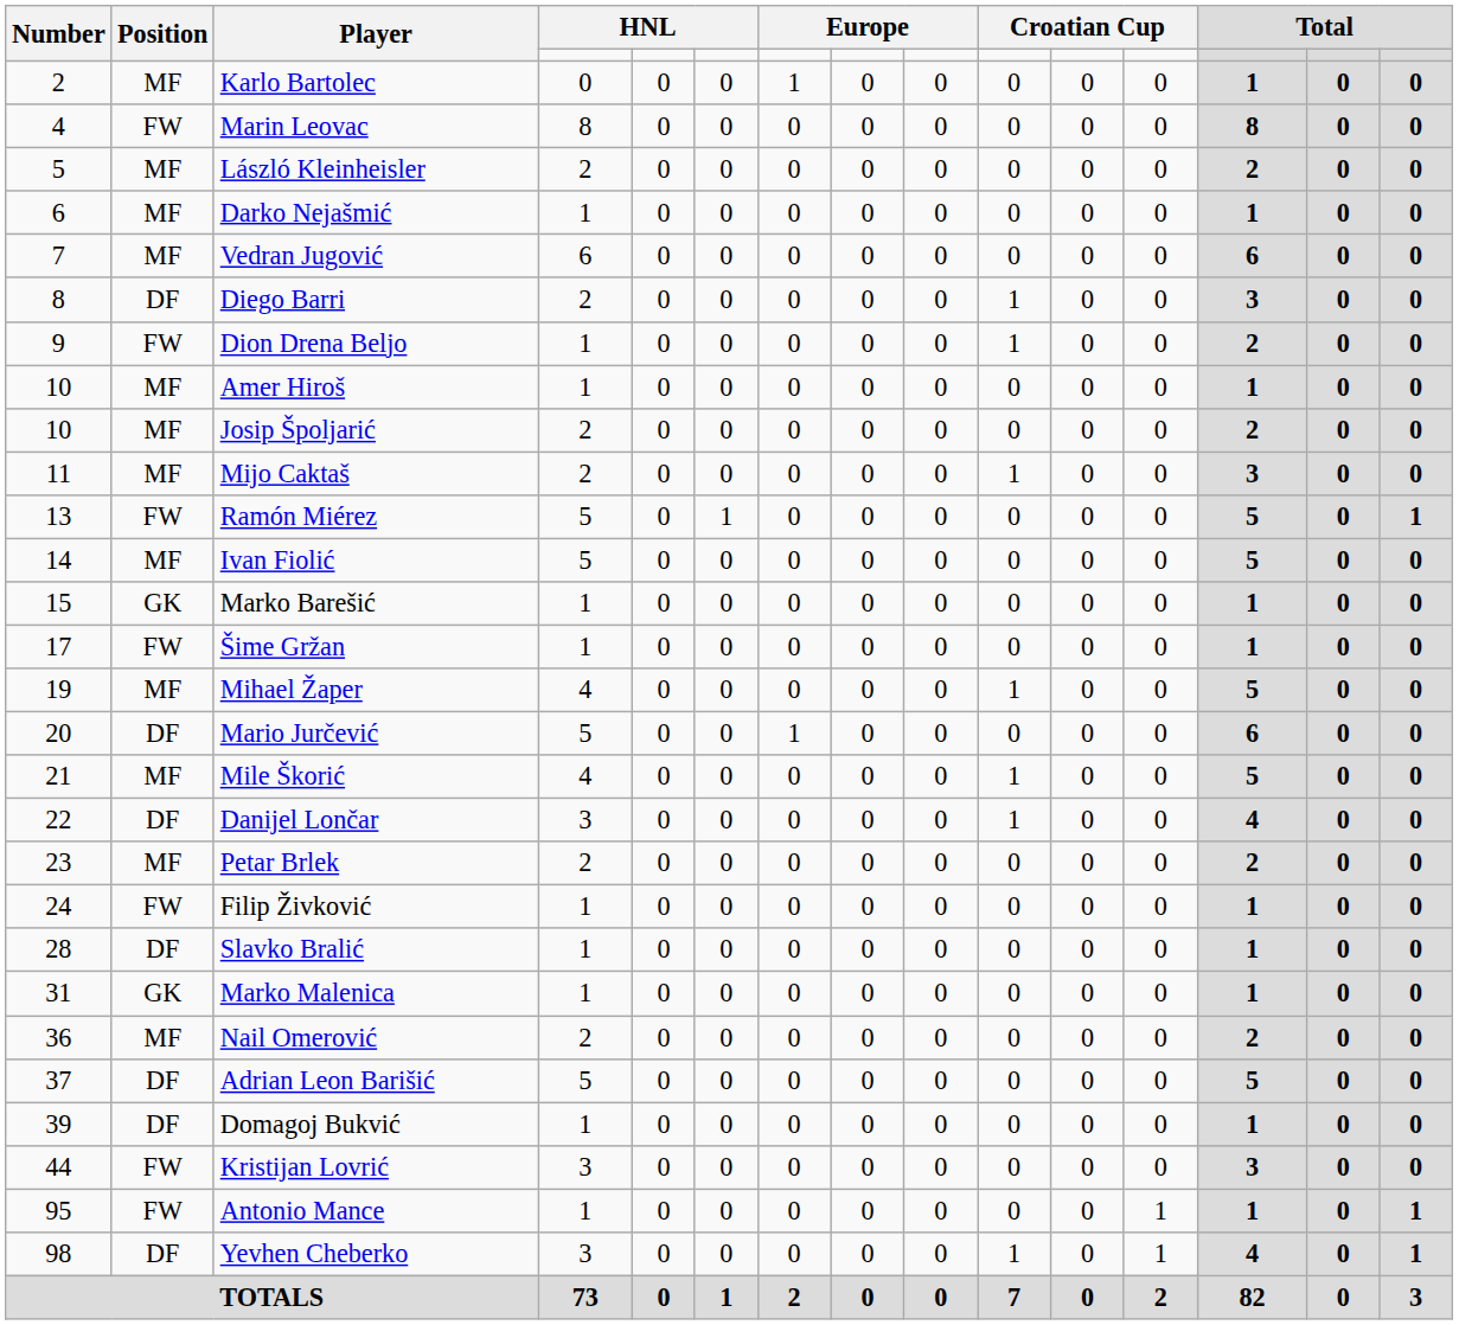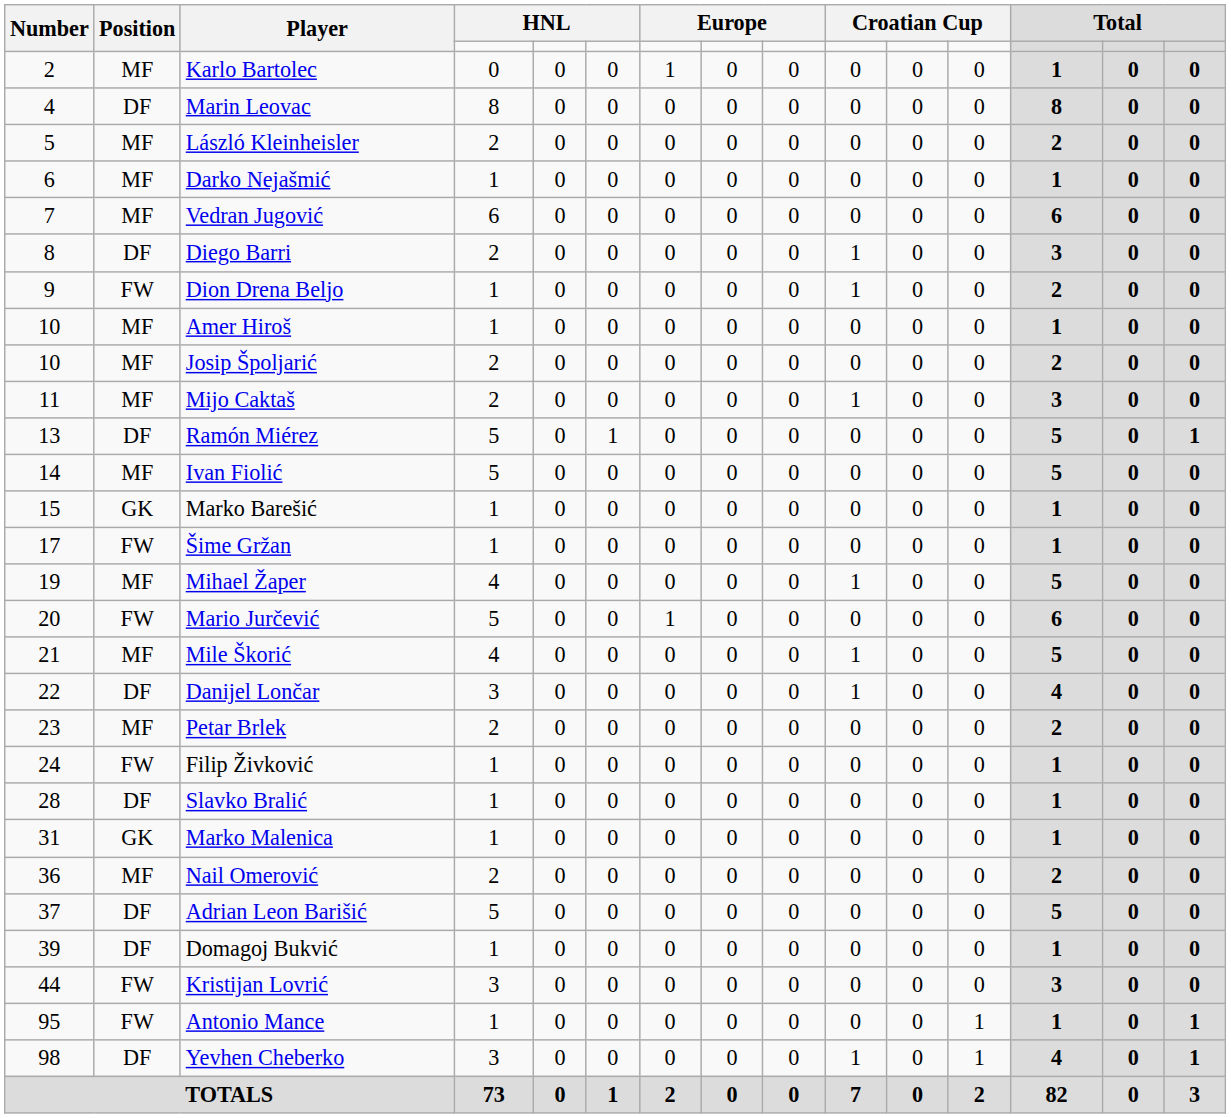 <table class="wikitable" style="font-size: 95%; text-align: center;">
 <tr>
 <th width=40 rowspan="2" align="center">Number</th>
 <th width=40 rowspan="2" align="center">Position</th>
 <th width=180 rowspan="2" align="center">Player</th>
 <th width=120 colspan="3" align="center">HNL</th>
 <th width=120 colspan="3" align="center">Europe</th>
 <th width=120 colspan="3" align="center">Croatian Cup</th>
 <th width=140 colspan="3" align="center" style="background: #DCDCDC">Total</th>
 </tr>
 <tr>
 <td></td>
 <td></td>
 <td></td>
 <td></td>
 <td></td>
 <td></td>
 <td></td>
 <td></td>
 <td></td>
 <th style="background: #DCDCDC"></th>
 <th style="background: #DCDCDC"></th>
 <th style="background: #DCDCDC"></th>
 </tr>
 <tr>
 <td>2</td>
 <td>MF</td>
 <td style="text-align:left;"> <a href='#'>Karlo Bartolec</a></td>
 <td>0</td>
 <td>0</td>
 <td>0</td>
 <td>1</td>
 <td>0</td>
 <td>0</td>
 <td>0</td>
 <td>0</td>
 <td>0</td>
 <th style="background: #DCDCDC">1</th>
 <th style="background: #DCDCDC">0</th>
 <th style="background: #DCDCDC">0</th>
 </tr>
 <tr>
 <td>4</td>
-<td>FW</td>
+<td>DF</td>
 <td style="text-align:left;"> <a href='#'>Marin Leovac</a></td>
 <td>8</td>
 <td>0</td>
 <td>0</td>
 <td>0</td>
 <td>0</td>
 <td>0</td>
 <td>0</td>
 <td>0</td>
 <td>0</td>
 <th style="background: #DCDCDC">8</th>
 <th style="background: #DCDCDC">0</th>
 <th style="background: #DCDCDC">0</th>
 </tr>
 <tr>
 <td>5</td>
 <td>MF</td>
 <td style="text-align:left;"> <a href='#'>László Kleinheisler</a></td>
 <td>2</td>
 <td>0</td>
 <td>0</td>
 <td>0</td>
 <td>0</td>
 <td>0</td>
 <td>0</td>
 <td>0</td>
 <td>0</td>
 <th style="background: #DCDCDC">2</th>
 <th style="background: #DCDCDC">0</th>
 <th style="background: #DCDCDC">0</th>
 </tr>
 <tr>
 <td>6</td>
 <td>MF</td>
 <td style="text-align:left;"> <a href='#'>Darko Nejašmić</a></td>
 <td>1</td>
 <td>0</td>
 <td>0</td>
 <td>0</td>
 <td>0</td>
 <td>0</td>
 <td>0</td>
 <td>0</td>
 <td>0</td>
 <th style="background: #DCDCDC">1</th>
 <th style="background: #DCDCDC">0</th>
 <th style="background: #DCDCDC">0</th>
 </tr>
 <tr>
 <td>7</td>
 <td>MF</td>
 <td style="text-align:left;"> <a href='#'>Vedran Jugović</a></td>
 <td>6</td>
 <td>0</td>
 <td>0</td>
 <td>0</td>
 <td>0</td>
 <td>0</td>
 <td>0</td>
 <td>0</td>
 <td>0</td>
 <th style="background: #DCDCDC">6</th>
 <th style="background: #DCDCDC">0</th>
 <th style="background: #DCDCDC">0</th>
 </tr>
 <tr>
 <td>8</td>
 <td>DF</td>
 <td style="text-align:left;"> <a href='#'>Diego Barri</a></td>
 <td>2</td>
 <td>0</td>
 <td>0</td>
 <td>0</td>
 <td>0</td>
 <td>0</td>
 <td>1</td>
 <td>0</td>
 <td>0</td>
 <th style="background: #DCDCDC">3</th>
 <th style="background: #DCDCDC">0</th>
 <th style="background: #DCDCDC">0</th>
 </tr>
 <tr>
 <td>9</td>
 <td>FW</td>
 <td style="text-align:left;"> <a href='#'>Dion Drena Beljo</a></td>
 <td>1</td>
 <td>0</td>
 <td>0</td>
 <td>0</td>
 <td>0</td>
 <td>0</td>
 <td>1</td>
 <td>0</td>
 <td>0</td>
 <th style="background: #DCDCDC">2</th>
 <th style="background: #DCDCDC">0</th>
 <th style="background: #DCDCDC">0</th>
 </tr>
 <tr>
 <td>10</td>
 <td>MF</td>
 <td style="text-align:left;"> <a href='#'>Amer Hiroš</a></td>
 <td>1</td>
 <td>0</td>
 <td>0</td>
 <td>0</td>
 <td>0</td>
 <td>0</td>
 <td>0</td>
 <td>0</td>
 <td>0</td>
 <th style="background: #DCDCDC">1</th>
 <th style="background: #DCDCDC">0</th>
 <th style="background: #DCDCDC">0</th>
 </tr>
 <tr>
 <td>10</td>
 <td>MF</td>
 <td style="text-align:left;"> <a href='#'>Josip Špoljarić</a></td>
 <td>2</td>
 <td>0</td>
 <td>0</td>
 <td>0</td>
 <td>0</td>
 <td>0</td>
 <td>0</td>
 <td>0</td>
 <td>0</td>
 <th style="background: #DCDCDC">2</th>
 <th style="background: #DCDCDC">0</th>
 <th style="background: #DCDCDC">0</th>
 </tr>
 <tr>
 <td>11</td>
 <td>MF</td>
 <td style="text-align:left;"> <a href='#'>Mijo Caktaš</a></td>
 <td>2</td>
 <td>0</td>
 <td>0</td>
 <td>0</td>
 <td>0</td>
 <td>0</td>
 <td>1</td>
 <td>0</td>
 <td>0</td>
 <th style="background: #DCDCDC">3</th>
 <th style="background: #DCDCDC">0</th>
 <th style="background: #DCDCDC">0</th>
 </tr>
 <tr>
 <td>13</td>
-<td>FW</td>
+<td>DF</td>
 <td style="text-align:left;"> <a href='#'>Ramón Miérez</a></td>
 <td>5</td>
 <td>0</td>
 <td>1</td>
 <td>0</td>
 <td>0</td>
 <td>0</td>
 <td>0</td>
 <td>0</td>
 <td>0</td>
 <th style="background: #DCDCDC">5</th>
 <th style="background: #DCDCDC">0</th>
 <th style="background: #DCDCDC">1</th>
 </tr>
 <tr>
 <td>14</td>
 <td>MF</td>
 <td style="text-align:left;"> <a href='#'>Ivan Fiolić</a></td>
 <td>5</td>
 <td>0</td>
 <td>0</td>
 <td>0</td>
 <td>0</td>
 <td>0</td>
 <td>0</td>
 <td>0</td>
 <td>0</td>
 <th style="background: #DCDCDC">5</th>
 <th style="background: #DCDCDC">0</th>
 <th style="background: #DCDCDC">0</th>
 </tr>
 <tr>
 <td>15</td>
 <td>GK</td>
 <td style="text-align:left;"> Marko Barešić</td>
 <td>1</td>
 <td>0</td>
 <td>0</td>
 <td>0</td>
 <td>0</td>
 <td>0</td>
 <td>0</td>
 <td>0</td>
 <td>0</td>
 <th style="background: #DCDCDC">1</th>
 <th style="background: #DCDCDC">0</th>
 <th style="background: #DCDCDC">0</th>
 </tr>
 <tr>
 <td>17</td>
 <td>FW</td>
 <td style="text-align:left;"> <a href='#'>Šime Gržan</a></td>
 <td>1</td>
 <td>0</td>
 <td>0</td>
 <td>0</td>
 <td>0</td>
 <td>0</td>
 <td>0</td>
 <td>0</td>
 <td>0</td>
 <th style="background: #DCDCDC">1</th>
 <th style="background: #DCDCDC">0</th>
 <th style="background: #DCDCDC">0</th>
 </tr>
 <tr>
 <td>19</td>
 <td>MF</td>
 <td style="text-align:left;"> <a href='#'>Mihael Žaper</a></td>
 <td>4</td>
 <td>0</td>
 <td>0</td>
 <td>0</td>
 <td>0</td>
 <td>0</td>
 <td>1</td>
 <td>0</td>
 <td>0</td>
 <th style="background: #DCDCDC">5</th>
 <th style="background: #DCDCDC">0</th>
 <th style="background: #DCDCDC">0</th>
 </tr>
 <tr>
 <td>20</td>
-<td>DF</td>
+<td>FW</td>
 <td style="text-align:left;"> <a href='#'>Mario Jurčević</a></td>
 <td>5</td>
 <td>0</td>
 <td>0</td>
 <td>1</td>
 <td>0</td>
 <td>0</td>
 <td>0</td>
 <td>0</td>
 <td>0</td>
 <th style="background: #DCDCDC">6</th>
 <th style="background: #DCDCDC">0</th>
 <th style="background: #DCDCDC">0</th>
 </tr>
 <tr>
 <td>21</td>
 <td>MF</td>
 <td style="text-align:left;"> <a href='#'>Mile Škorić</a></td>
 <td>4</td>
 <td>0</td>
 <td>0</td>
 <td>0</td>
 <td>0</td>
 <td>0</td>
 <td>1</td>
 <td>0</td>
 <td>0</td>
 <th style="background: #DCDCDC">5</th>
 <th style="background: #DCDCDC">0</th>
 <th style="background: #DCDCDC">0</th>
 </tr>
 <tr>
 <td>22</td>
 <td>DF</td>
 <td style="text-align:left;"> <a href='#'>Danijel Lončar</a></td>
 <td>3</td>
 <td>0</td>
 <td>0</td>
 <td>0</td>
 <td>0</td>
 <td>0</td>
 <td>1</td>
 <td>0</td>
 <td>0</td>
 <th style="background: #DCDCDC">4</th>
 <th style="background: #DCDCDC">0</th>
 <th style="background: #DCDCDC">0</th>
 </tr>
 <tr>
 <td>23</td>
 <td>MF</td>
 <td style="text-align:left;"> <a href='#'>Petar Brlek</a></td>
 <td>2</td>
 <td>0</td>
 <td>0</td>
 <td>0</td>
 <td>0</td>
 <td>0</td>
 <td>0</td>
 <td>0</td>
 <td>0</td>
 <th style="background: #DCDCDC">2</th>
 <th style="background: #DCDCDC">0</th>
 <th style="background: #DCDCDC">0</th>
 </tr>
 <tr>
 <td>24</td>
 <td>FW</td>
 <td style="text-align:left;"> Filip Živković</td>
 <td>1</td>
 <td>0</td>
 <td>0</td>
 <td>0</td>
 <td>0</td>
 <td>0</td>
 <td>0</td>
 <td>0</td>
 <td>0</td>
 <th style="background: #DCDCDC">1</th>
 <th style="background: #DCDCDC">0</th>
 <th style="background: #DCDCDC">0</th>
 </tr>
 <tr>
 <td>28</td>
 <td>DF</td>
 <td style="text-align:left;"> <a href='#'>Slavko Bralić</a></td>
 <td>1</td>
 <td>0</td>
 <td>0</td>
 <td>0</td>
 <td>0</td>
 <td>0</td>
 <td>0</td>
 <td>0</td>
 <td>0</td>
 <th style="background: #DCDCDC">1</th>
 <th style="background: #DCDCDC">0</th>
 <th style="background: #DCDCDC">0</th>
 </tr>
 <tr>
 <td>31</td>
 <td>GK</td>
 <td style="text-align:left;"> <a href='#'>Marko Malenica</a></td>
 <td>1</td>
 <td>0</td>
 <td>0</td>
 <td>0</td>
 <td>0</td>
 <td>0</td>
 <td>0</td>
 <td>0</td>
 <td>0</td>
 <th style="background: #DCDCDC">1</th>
 <th style="background: #DCDCDC">0</th>
 <th style="background: #DCDCDC">0</th>
 </tr>
 <tr>
 <td>36</td>
 <td>MF</td>
 <td style="text-align:left;"> <a href='#'>Nail Omerović</a></td>
 <td>2</td>
 <td>0</td>
 <td>0</td>
 <td>0</td>
 <td>0</td>
 <td>0</td>
 <td>0</td>
 <td>0</td>
 <td>0</td>
 <th style="background: #DCDCDC">2</th>
 <th style="background: #DCDCDC">0</th>
 <th style="background: #DCDCDC">0</th>
 </tr>
 <tr>
 <td>37</td>
 <td>DF</td>
 <td style="text-align:left;"> <a href='#'>Adrian Leon Barišić</a></td>
 <td>5</td>
 <td>0</td>
 <td>0</td>
 <td>0</td>
 <td>0</td>
 <td>0</td>
 <td>0</td>
 <td>0</td>
 <td>0</td>
 <th style="background: #DCDCDC">5</th>
 <th style="background: #DCDCDC">0</th>
 <th style="background: #DCDCDC">0</th>
 </tr>
 <tr>
 <td>39</td>
 <td>DF</td>
 <td style="text-align:left;"> Domagoj Bukvić</td>
 <td>1</td>
 <td>0</td>
 <td>0</td>
 <td>0</td>
 <td>0</td>
 <td>0</td>
 <td>0</td>
 <td>0</td>
 <td>0</td>
 <th style="background: #DCDCDC">1</th>
 <th style="background: #DCDCDC">0</th>
 <th style="background: #DCDCDC">0</th>
 </tr>
 <tr>
 <td>44</td>
 <td>FW</td>
 <td style="text-align:left;"> <a href='#'>Kristijan Lovrić</a></td>
 <td>3</td>
 <td>0</td>
 <td>0</td>
 <td>0</td>
 <td>0</td>
 <td>0</td>
 <td>0</td>
 <td>0</td>
 <td>0</td>
 <th style="background: #DCDCDC">3</th>
 <th style="background: #DCDCDC">0</th>
 <th style="background: #DCDCDC">0</th>
 </tr>
 <tr>
 <td>95</td>
 <td>FW</td>
 <td style="text-align:left;"> <a href='#'>Antonio Mance</a></td>
 <td>1</td>
 <td>0</td>
 <td>0</td>
 <td>0</td>
 <td>0</td>
 <td>0</td>
 <td>0</td>
 <td>0</td>
 <td>1</td>
 <th style="background: #DCDCDC">1</th>
 <th style="background: #DCDCDC">0</th>
 <th style="background: #DCDCDC">1</th>
 </tr>
 <tr>
 <td>98</td>
 <td>DF</td>
 <td style="text-align:left;"> <a href='#'>Yevhen Cheberko</a></td>
 <td>3</td>
 <td>0</td>
 <td>0</td>
 <td>0</td>
 <td>0</td>
 <td>0</td>
 <td>1</td>
 <td>0</td>
 <td>1</td>
 <th style="background: #DCDCDC">4</th>
 <th style="background: #DCDCDC">0</th>
 <th style="background: #DCDCDC">1</th>
 </tr>
 <tr>
 <th colspan="3" align="center" style="background: #DCDCDC">TOTALS</th>
 <th style="background: #DCDCDC">73</th>
 <th style="background: #DCDCDC">0</th>
 <th style="background: #DCDCDC">1</th>
 <th style="background: #DCDCDC">2</th>
 <th style="background: #DCDCDC">0</th>
 <th style="background: #DCDCDC">0</th>
 <th style="background: #DCDCDC">7</th>
 <th style="background: #DCDCDC">0</th>
 <th style="background: #DCDCDC">2</th>
 <th style="background: #DCDCDC">82</th>
 <th style="background: #DCDCDC">0</th>
 <th style="background: #DCDCDC">3</th>
 </tr>
 </table>
